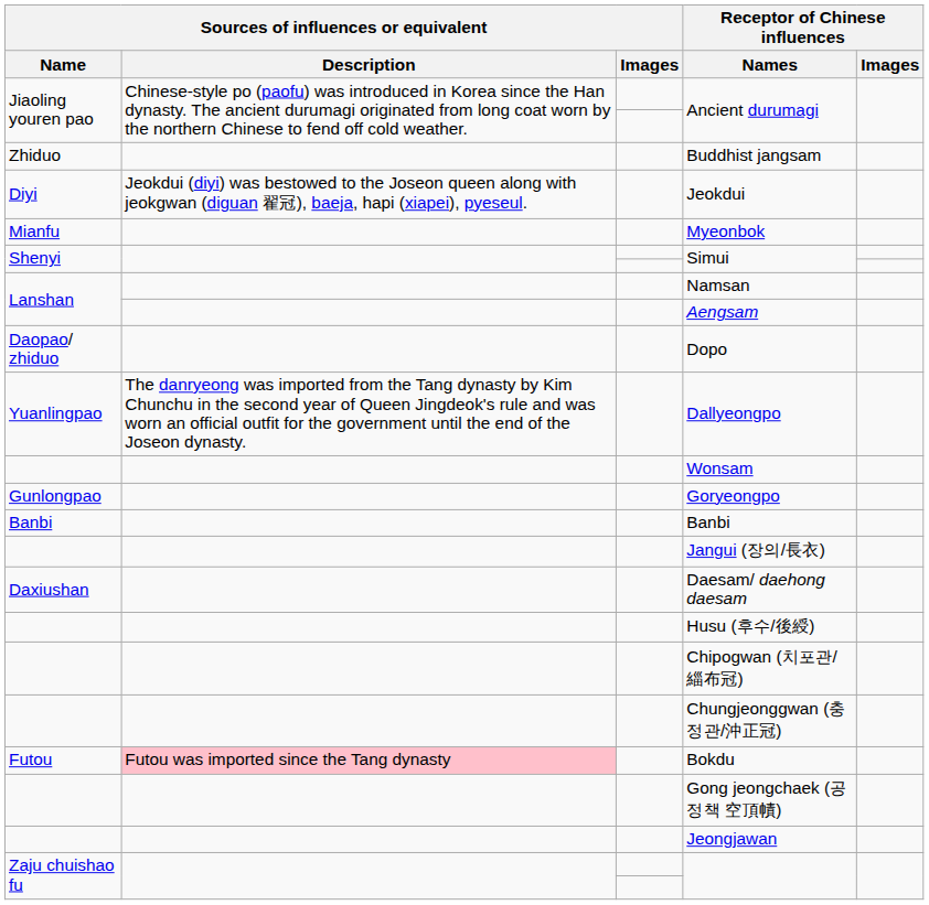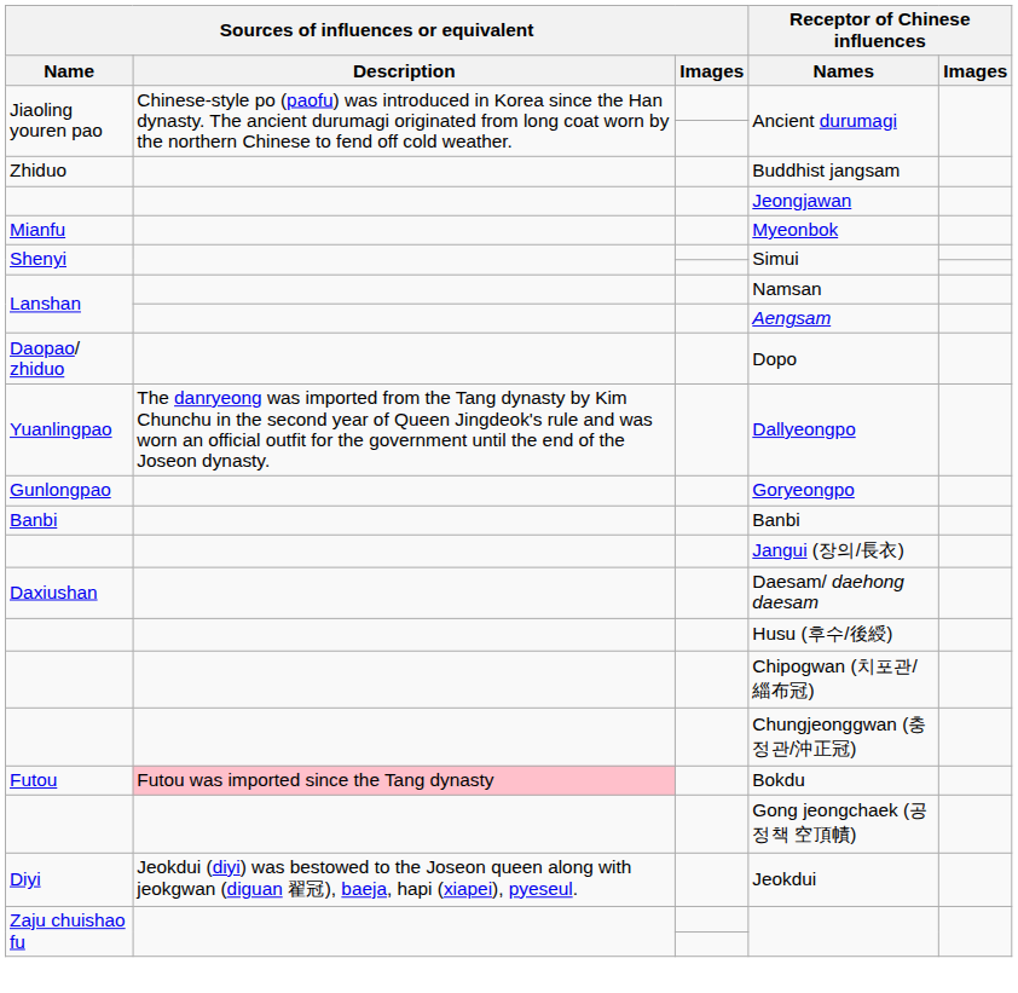 <table class="wikitable">
 <tr>
 <th colspan="3">Sources of influences or equivalent</th>
 <th colspan="2">Receptor of Chinese influences</th>
 </tr>
 <tr>
 <th>Name</th>
 <th>Description</th>
 <th>Images</th>
 <th>Names</th>
 <th>Images</th>
 </tr>
 <tr>
 <td rowspan="2">Jiaoling youren pao</td>
 <td rowspan="2">Chinese-style po (<a href='#'>paofu</a>) was introduced in Korea since the Han dynasty. The ancient durumagi originated from long coat worn by the northern Chinese to fend off cold weather.</td>
 <td></td>
 <td rowspan="2">Ancient <a href='#'>durumagi</a></td>
 <td rowspan="2"></td>
 </tr>
 <tr>
 <td></td>
 </tr>
 <tr>
 <td>Zhiduo</td>
 <td></td>
 <td></td>
 <td>Buddhist jangsam</td>
 <td></td>
 </tr>
 <tr>
-<td><a href='#'>Diyi</a></td>
-<td>Jeokdui (<a href='#'>diyi</a>) was bestowed to the Joseon queen along with jeokgwan (<a href='#'>diguan</a> 翟冠), <a href='#'>baeja</a>, hapi (<a href='#'>xiapei</a>), <a href='#'>pyeseul</a>.</td>
 <td></td>
-<td>Jeokdui</td>
+<td></td>
+<td></td>
+<td><a href='#'>Jeongjawan</a><a href='#'></a></td>
 <td></td>
 </tr>
 <tr>
 <td><a href='#'>Mianfu</a></td>
 <td></td>
 <td></td>
 <td><a href='#'>Myeonbok</a></td>
 <td></td>
 </tr>
 <tr>
 <td rowspan="2"><a href='#'>Shenyi</a></td>
 <td rowspan="2"></td>
 <td></td>
 <td rowspan="2">Simui</td>
 <td></td>
 </tr>
 <tr>
 <td></td>
 <td></td>
 </tr>
 <tr>
 <td rowspan="2"><a href='#'>Lanshan</a></td>
 <td></td>
 <td></td>
 <td>Namsan</td>
 <td></td>
 </tr>
 <tr>
 <td></td>
 <td></td>
 <td><em><a href='#'>Aengsam</a></em></td>
 <td></td>
 </tr>
 <tr>
 <td><a href='#'>Daopao</a>/ <a href='#'>zhiduo</a></td>
 <td></td>
 <td></td>
 <td>Dopo</td>
 <td></td>
 </tr>
 <tr>
 <td><a href='#'>Yuanlingpao</a></td>
 <td>The <a href='#'>danryeong</a> was imported from the Tang dynasty by Kim Chunchu in the second year of Queen Jingdeok's rule and was worn an official outfit for the government until the end of the Joseon dynasty.</td>
 <td></td>
 <td><a href='#'>Dallyeongpo</a><em></em></td>
-<td></td>
-</tr>
-<tr>
-<td></td>
-<td></td>
-<td></td>
-<td><a href='#'>Wonsam</a></td>
 <td></td>
 </tr>
 <tr>
 <td><a href='#'>Gunlongpao</a></td>
 <td></td>
 <td></td>
 <td><a href='#'>Goryeongpo</a></td>
 <td></td>
 </tr>
 <tr>
 <td><a href='#'>Banbi</a></td>
 <td></td>
 <td></td>
 <td>Banbi</td>
 <td></td>
 </tr>
 <tr>
 <td></td>
 <td></td>
 <td></td>
 <td><a href='#'>Jangui</a> (장의/長衣)</td>
 <td></td>
 </tr>
 <tr>
 <td><a href='#'>Daxiushan</a></td>
 <td></td>
 <td></td>
 <td>Daesam/ <em>daehong daesam</em></td>
 <td></td>
 </tr>
 <tr>
 <td></td>
 <td></td>
 <td></td>
 <td>Husu  (후수/後綬)</td>
 <td></td>
 </tr>
 <tr>
 <td></td>
 <td></td>
 <td></td>
 <td>Chipogwan (치포관/緇布冠)</td>
 <td></td>
 </tr>
 <tr>
 <td></td>
 <td></td>
 <td></td>
 <td>Chungjeonggwan (충정관/沖正冠)</td>
 <td></td>
 </tr>
 <tr>
 <td><a href='#'>Futou</a></td>
 <td style="background: pink;">Futou was imported since the Tang dynasty<em></em></td>
 <td></td>
 <td>Bokdu</td>
 <td></td>
 </tr>
 <tr>
 <td></td>
 <td></td>
 <td></td>
 <td>Gong jeongchaek (공정책 空頂幘)</td>
 <td></td>
 </tr>
 <tr>
+<td><a href='#'>Diyi</a></td>
+<td>Jeokdui (<a href='#'>diyi</a>) was bestowed to the Joseon queen along with jeokgwan (<a href='#'>diguan</a> 翟冠), <a href='#'>baeja</a>, hapi (<a href='#'>xiapei</a>), <a href='#'>pyeseul</a>.</td>
 <td></td>
-<td></td>
-<td></td>
-<td><a href='#'>Jeongjawan</a><a href='#'></a></td>
+<td>Jeokdui</td>
 <td></td>
 </tr>
 <tr>
 <td rowspan="2"><a href='#'>Zaju chuishao fu</a></td>
 <td rowspan="2"></td>
 <td></td>
 <td rowspan="2"></td>
 <td rowspan="2"></td>
 </tr>
 <tr>
 <td></td>
 </tr>
 </table>
